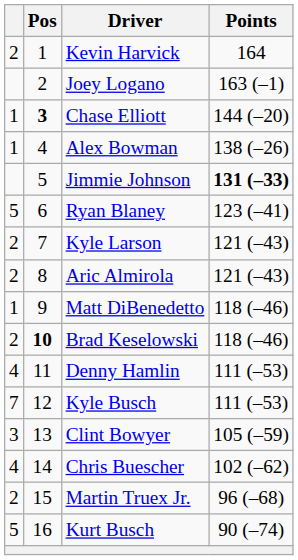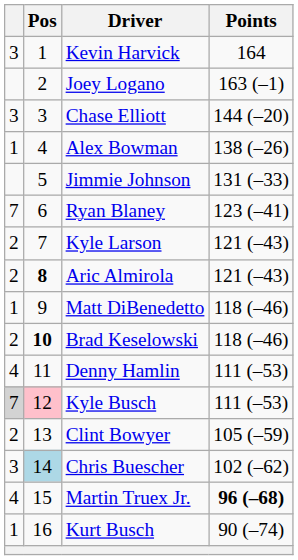 <table class="wikitable" style="font-size: 95%">
 <tr>
 <th></th>
 <th>Pos</th>
 <th>Driver</th>
 <th>Points</th>
 </tr>
 <tr>
-<td align="left"> 2</td>
+<td align="left"> 3</td>
 <td style="text-align:center;">1</td>
 <td><a href='#'>Kevin Harvick</a></td>
 <td style="text-align:center;">164</td>
 </tr>
 <tr>
 <td align="left"></td>
 <td style="text-align:center;">2</td>
 <td><a href='#'>Joey Logano</a></td>
 <td style="text-align:center;">163 (–1)</td>
 </tr>
 <tr>
-<td align="left"> 1</td>
-<td style="text-align:center;"><strong>3</strong></td>
+<td align="left"> 3</td>
+<td style="text-align:center;">3</td>
 <td><a href='#'>Chase Elliott</a></td>
 <td style="text-align:center;">144 (–20)</td>
 </tr>
 <tr>
 <td align="left"> 1</td>
 <td style="text-align:center;">4</td>
 <td><a href='#'>Alex Bowman</a></td>
 <td style="text-align:center;">138 (–26)</td>
 </tr>
 <tr>
 <td align="left"></td>
 <td style="text-align:center;">5</td>
 <td><a href='#'>Jimmie Johnson</a></td>
-<td style="text-align:center;"><strong>131 (–33)</strong></td>
+<td style="text-align:center;">131 (–33)</td>
 </tr>
 <tr>
-<td align="left"> 5</td>
+<td align="left"> 7</td>
 <td style="text-align:center;">6</td>
 <td><a href='#'>Ryan Blaney</a></td>
 <td style="text-align:center;">123 (–41)</td>
 </tr>
 <tr>
 <td align="left"> 2</td>
 <td style="text-align:center;">7</td>
 <td><a href='#'>Kyle Larson</a></td>
 <td style="text-align:center;">121 (–43)</td>
 </tr>
 <tr>
 <td align="left"> 2</td>
-<td style="text-align:center;">8</td>
+<td style="text-align:center;"><strong>8</strong></td>
 <td><a href='#'>Aric Almirola</a></td>
 <td style="text-align:center;">121 (–43)</td>
 </tr>
 <tr>
 <td align="left"> 1</td>
 <td style="text-align:center;">9</td>
 <td><a href='#'>Matt DiBenedetto</a></td>
 <td style="text-align:center;">118 (–46)</td>
 </tr>
 <tr>
 <td align="left"> 2</td>
 <td style="text-align:center;"><strong>10</strong></td>
 <td><a href='#'>Brad Keselowski</a></td>
 <td style="text-align:center;">118 (–46)</td>
 </tr>
 <tr>
 <td align="left"> 4</td>
 <td style="text-align:center;">11</td>
 <td><a href='#'>Denny Hamlin</a></td>
 <td style="text-align:center;">111 (–53)</td>
 </tr>
 <tr>
-<td align="left"> 7</td>
-<td style="text-align:center;">12</td>
+<td align="left" style="background: lightgrey;"> 7</td>
+<td style="background: pink; text-align:center;">12</td>
 <td><a href='#'>Kyle Busch</a></td>
 <td style="text-align:center;">111 (–53)</td>
 </tr>
 <tr>
-<td align="left"> 3</td>
+<td align="left"> 2</td>
 <td style="text-align:center;">13</td>
 <td><a href='#'>Clint Bowyer</a></td>
 <td style="text-align:center;">105 (–59)</td>
 </tr>
 <tr>
-<td align="left"> 4</td>
-<td style="text-align:center;">14</td>
+<td align="left"> 3</td>
+<td style="background: lightblue; text-align:center;">14</td>
 <td><a href='#'>Chris Buescher</a></td>
 <td style="text-align:center;">102 (–62)</td>
 </tr>
 <tr>
-<td align="left"> 2</td>
+<td align="left"> 4</td>
 <td style="text-align:center;">15</td>
 <td><a href='#'>Martin Truex Jr.</a></td>
-<td style="text-align:center;">96 (–68)</td>
+<td style="text-align:center;"><strong>96 (–68)</strong></td>
 </tr>
 <tr>
-<td align="left"> 5</td>
+<td align="left"> 1</td>
 <td style="text-align:center;">16</td>
 <td><a href='#'>Kurt Busch</a></td>
 <td style="text-align:center;">90 (–74)</td>
 </tr>
 <tr class="sortbottom">
 <th colspan="9"></th>
 </tr>
 </table>
